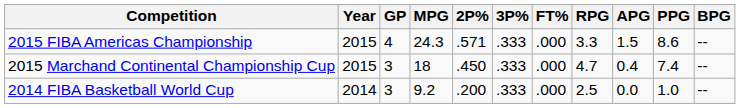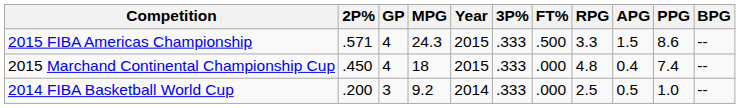 <table class="wikitable sortable">
 <tr>
 <th>Competition</th>
-<th>Year</th>
+<th>2P%</th>
 <th>GP</th>
 <th>MPG</th>
-<th>2P%</th>
+<th>Year</th>
 <th>3P%</th>
 <th>FT%</th>
 <th>RPG</th>
 <th>APG</th>
 <th>PPG</th>
 <th>BPG</th>
 </tr>
 <tr>
 <td><a href='#'>2015 FIBA Americas Championship</a></td>
-<td>2015</td>
+<td>.571</td>
 <td>4</td>
 <td>24.3</td>
-<td>.571</td>
+<td>2015</td>
 <td>.333</td>
-<td>.000</td>
+<td>.500</td>
 <td>3.3</td>
 <td>1.5</td>
 <td>8.6</td>
 <td>--</td>
 </tr>
 <tr>
 <td>2015 <a href='#'>Marchand Continental Championship Cup</a></td>
+<td>.450</td>
+<td>4</td>
+<td>18</td>
 <td>2015</td>
-<td>3</td>
-<td>18</td>
-<td>.450</td>
 <td>.333</td>
 <td>.000</td>
-<td>4.7</td>
+<td>4.8</td>
 <td>0.4</td>
 <td>7.4</td>
 <td>--</td>
 </tr>
 <tr>
 <td><a href='#'>2014 FIBA Basketball World Cup</a></td>
-<td>2014</td>
+<td>.200</td>
 <td>3</td>
 <td>9.2</td>
-<td>.200</td>
+<td>2014</td>
 <td>.333</td>
 <td>.000</td>
 <td>2.5</td>
-<td>0.0</td>
+<td>0.5</td>
 <td>1.0</td>
 <td>--</td>
 </tr>
 </table>
